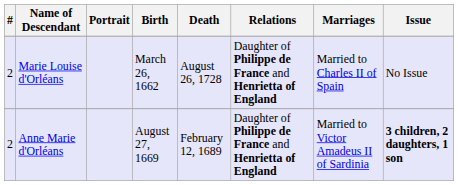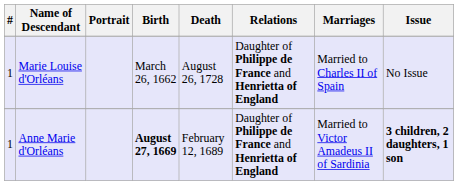 <table class="wikitable">
 <tr ->
 <th>#</th>
 <th>Name of Descendant</th>
 <th>Portrait</th>
 <th>Birth</th>
 <th>Death</th>
 <th>Relations</th>
 <th>Marriages</th>
 <th>Issue</th>
 </tr>
 <tr ->
 </tr>
 <tr bgcolor=#E6E6FA>
-<td>2</td>
+<td>1</td>
 <td><a href='#'>Marie Louise d'Orléans</a></td>
 <td></td>
 <td>March 26, 1662</td>
 <td>August 26, 1728</td>
 <td>Daughter of <strong>Philippe de France</strong> and <strong>Henrietta of England</strong></td>
 <td>Married to <br><a href='#'>Charles II of Spain</a></td>
 <td>No Issue</td>
 </tr>
 <tr>
 </tr>
 <tr bgcolor=#E6E6FA>
-<td>2</td>
+<td>1</td>
 <td><a href='#'>Anne Marie d'Orléans</a></td>
 <td></td>
-<td>August 27, 1669</td>
+<td><strong>August 27, 1669</strong></td>
 <td>February 12, 1689</td>
 <td>Daughter of <strong>Philippe de France</strong> and <strong>Henrietta of England</strong></td>
 <td>Married to <br><a href='#'>Victor Amadeus II of Sardinia</a><br></td>
 <td><strong>3 children, 2 daughters, 1 son</strong></td>
 </tr>
 </table>
